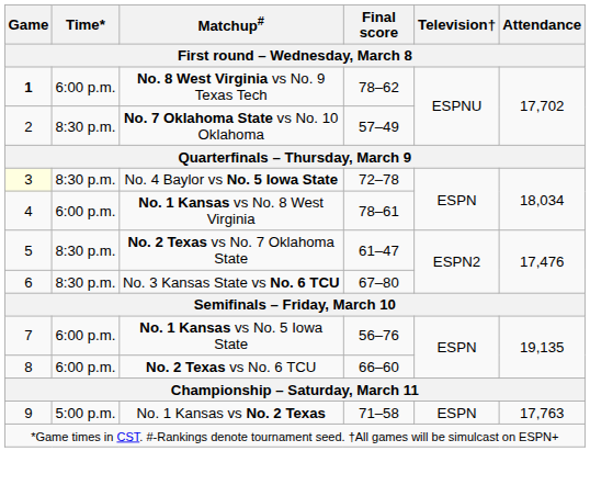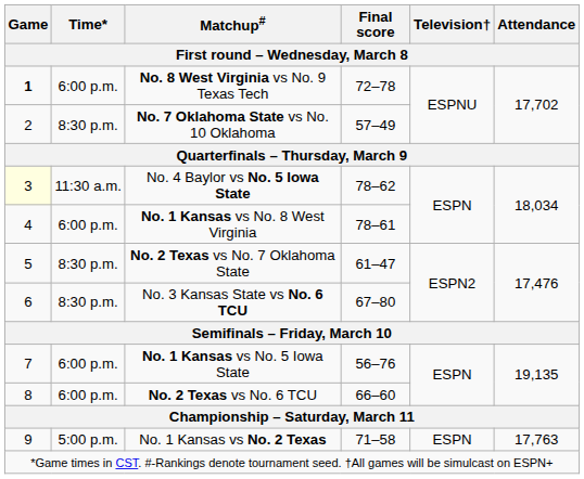 <table class="wikitable" style="font-size: 95%;text-align:center">
 <tr>
 <th>Game</th>
 <th>Time*</th>
 <th>Matchup<sup>#</sup></th>
 <th>Final score</th>
 <th>Television†</th>
 <th>Attendance</th>
 </tr>
 <tr>
 <th colspan="6">First round – Wednesday, March 8</th>
 </tr>
 <tr>
 <td><strong>1</strong></td>
 <td>6:00 p.m.</td>
 <td><strong>No. 8 West Virginia</strong> vs No. 9 Texas Tech</td>
-<td>78–62</td>
+<td>72–78</td>
 <td rowspan="2">ESPNU</td>
 <td rowspan="2">17,702</td>
 </tr>
 <tr>
 <td>2</td>
 <td>8:30 p.m.</td>
 <td><strong>No. 7 Oklahoma State</strong> vs No. 10 Oklahoma</td>
 <td>57–49</td>
 </tr>
 <tr>
 <th colspan="6">Quarterfinals – Thursday, March 9</th>
 </tr>
 <tr>
 <td style="background: lightyellow;">3</td>
-<td>8:30 p.m.</td>
+<td>11:30 a.m.</td>
 <td>No. 4 Baylor vs <strong>No. 5 Iowa State</strong></td>
-<td>72–78</td>
+<td>78–62</td>
 <td rowspan="2">ESPN</td>
 <td rowspan="2">18,034</td>
 </tr>
 <tr>
 <td>4</td>
 <td>6:00 p.m.</td>
 <td><strong>No. 1 Kansas</strong> vs No. 8 West Virginia</td>
 <td>78–61</td>
 </tr>
 <tr>
 <td>5</td>
 <td>8:30 p.m.</td>
 <td><strong>No. 2 Texas</strong> vs No. 7 Oklahoma State</td>
 <td>61–47</td>
 <td rowspan="2">ESPN2</td>
 <td rowspan="2">17,476</td>
 </tr>
 <tr>
 <td>6</td>
 <td>8:30 p.m.</td>
 <td>No. 3 Kansas State vs <strong>No. 6 TCU</strong></td>
 <td>67–80</td>
 </tr>
 <tr>
 <th colspan="6">Semifinals – Friday, March 10</th>
 </tr>
 <tr>
 <td>7</td>
 <td>6:00 p.m.</td>
 <td><strong>No. 1 Kansas</strong> vs No. 5 Iowa State</td>
 <td>56–76</td>
 <td rowspan="2">ESPN</td>
 <td rowspan="2">19,135</td>
 </tr>
 <tr>
 <td>8</td>
 <td>6:00 p.m.</td>
 <td><strong>No. 2 Texas</strong> vs No. 6 TCU</td>
 <td>66–60</td>
 </tr>
 <tr>
 <th colspan="6">Championship – Saturday, March 11</th>
 </tr>
 <tr>
 <td>9</td>
 <td>5:00 p.m.</td>
 <td>No. 1 Kansas vs <strong>No. 2 Texas</strong></td>
 <td>71–58</td>
 <td>ESPN</td>
 <td>17,763</td>
 </tr>
 <tr>
 <td colspan="6"><small>*Game times in <a href='#'>CST</a>. #-Rankings denote tournament seed. †All games will be simulcast on ESPN+</small></td>
 </tr>
 </table>
